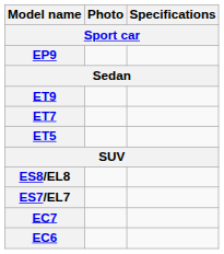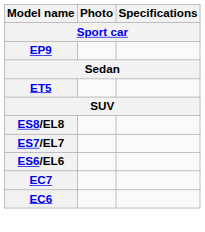 <table class="wikitable">
 <tr>
 <th>Model name</th>
 <th>Photo</th>
 <th>Specifications</th>
 </tr>
 <tr>
 <th colspan="3"><a href='#'>Sport car</a></th>
 </tr>
 <tr>
 <th><a href='#'>EP9</a></th>
 <td></td>
 <td></td>
 </tr>
 <tr>
 <th colspan="3">Sedan</th>
-</tr>
-<tr>
-<th><a href='#'>ET9</a></th>
-<td></td>
-<td></td>
-</tr>
-<tr>
-<th><a href='#'>ET7</a></th>
-<td></td>
-<td></td>
 </tr>
 <tr>
 <th><a href='#'>ET5</a></th>
 <td></td>
 <td></td>
 </tr>
 <tr>
 <th colspan="3">SUV</th>
 </tr>
 <tr>
 <th><a href='#'>ES8</a>/EL8</th>
 <td></td>
 <td></td>
 </tr>
 <tr>
 <th><a href='#'>ES7</a>/EL7</th>
 <td></td>
 <td></td>
 </tr>
 <tr>
+<th><a href='#'>ES6</a>/EL6</th>
+<td></td>
+<td></td>
+</tr>
+<tr>
 <th><a href='#'>EC7</a></th>
 <td></td>
 <td></td>
 </tr>
 <tr>
 <th><a href='#'>EC6</a></th>
 <td></td>
 <td></td>
 </tr>
 </table>
